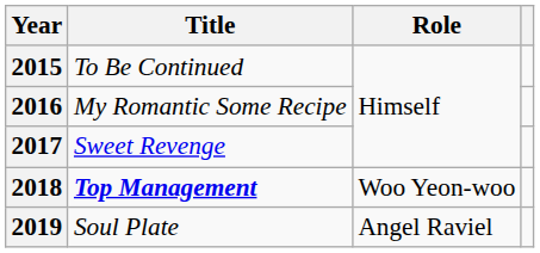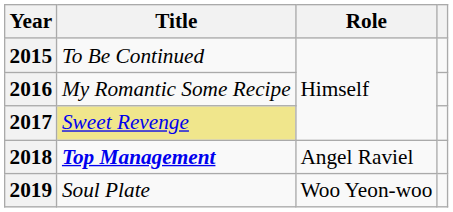 <table class="wikitable plainrowheaders sortable">
 <tr>
 <th scope="col">Year</th>
 <th scope="col">Title</th>
 <th scope="col">Role</th>
 <th scope="col" class="unsortable"></th>
 </tr>
 <tr>
 <th scope="row">2015</th>
 <td><em>To Be Continued</em></td>
 <td rowspan="3">Himself</td>
 <td style="text-align:center"b></td>
 </tr>
 <tr>
 <th scope="row">2016</th>
 <td><em>My Romantic Some Recipe</em></td>
 <td style="text-align:center"v></td>
 </tr>
 <tr>
 <th scope="row">2017</th>
-<td><em><a href='#'>Sweet Revenge</a></em></td>
+<td style="background: khaki;"><em><a href='#'>Sweet Revenge</a></em></td>
 <td style="text-align:center"></td>
 </tr>
 <tr>
 <th scope="row">2018</th>
 <td><strong><em><a href='#'>Top Management</a></em></strong></td>
-<td>Woo Yeon-woo</td>
+<td>Angel Raviel</td>
 <td style="text-align:center"></td>
 </tr>
 <tr>
 <th scope="row">2019</th>
 <td><em>Soul Plate</em></td>
-<td>Angel Raviel</td>
+<td>Woo Yeon-woo</td>
 <td style="text-align:center"></td>
 </tr>
 </table>
